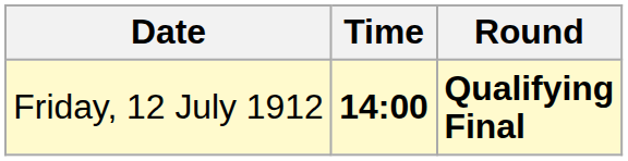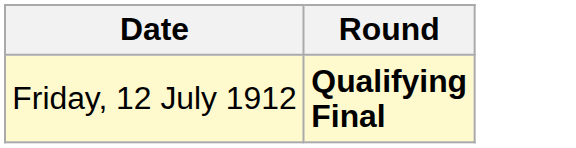 <table class="wikitable">
 <tr>
 <th>Date</th>
-<th>Time</th>
 <th>Round</th>
 </tr>
 <tr style=background:lemonchiffon>
 <td>Friday, 12 July 1912</td>
-<td><strong>14:00</strong></td>
 <td><strong>Qualifying</strong><br><strong>Final</strong></td>
 </tr>
 </table>
